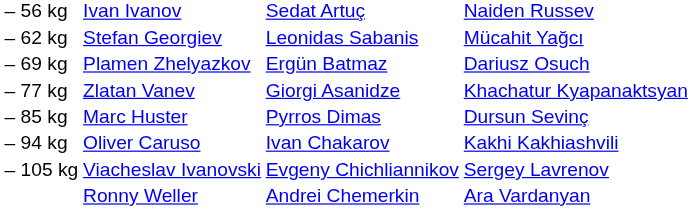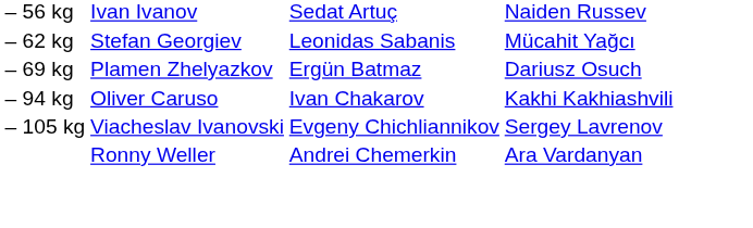 <table>
 <tr>
 <td>– 56 kg<br></td>
 <td> <a href='#'>Ivan Ivanov</a></td>
 <td> <a href='#'>Sedat Artuç</a></td>
 <td> <a href='#'>Naiden Russev</a></td>
 </tr>
 <tr>
 <td>– 62 kg<br></td>
 <td> <a href='#'>Stefan Georgiev</a></td>
 <td> <a href='#'>Leonidas Sabanis</a></td>
 <td> <a href='#'>Mücahit Yağcı</a></td>
 </tr>
 <tr>
 <td>– 69 kg<br></td>
 <td> <a href='#'>Plamen Zhelyazkov</a></td>
 <td> <a href='#'>Ergün Batmaz</a></td>
 <td> <a href='#'>Dariusz Osuch</a></td>
 </tr>
 <tr>
-<td>– 77 kg<br></td>
-<td> <a href='#'>Zlatan Vanev</a></td>
-<td> <a href='#'>Giorgi Asanidze</a></td>
-<td> <a href='#'>Khachatur Kyapanaktsyan</a></td>
-</tr>
-<tr>
-<td>– 85 kg<br></td>
-<td> <a href='#'>Marc Huster</a></td>
-<td> <a href='#'>Pyrros Dimas</a></td>
-<td> <a href='#'>Dursun Sevinç</a></td>
-</tr>
-<tr>
 <td>– 94 kg<br></td>
 <td> <a href='#'>Oliver Caruso</a></td>
 <td> <a href='#'>Ivan Chakarov</a></td>
 <td> <a href='#'>Kakhi Kakhiashvili</a></td>
 </tr>
 <tr>
 <td>– 105 kg<br></td>
 <td> <a href='#'>Viacheslav Ivanovski</a></td>
 <td> <a href='#'>Evgeny Chichliannikov</a></td>
 <td> <a href='#'>Sergey Lavrenov</a></td>
 </tr>
 <tr>
 <td><br></td>
 <td> <a href='#'>Ronny Weller</a></td>
 <td> <a href='#'>Andrei Chemerkin</a></td>
 <td> <a href='#'>Ara Vardanyan</a></td>
 </tr>
 </table>
